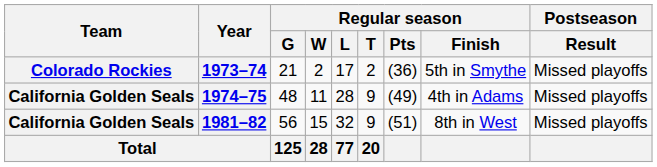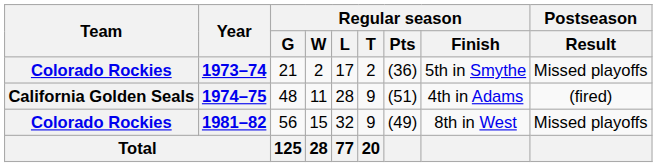 <table class="wikitable" style="font-size: 95%; text-align:center;">
 <tr>
 <th rowspan="2">Team</th>
 <th rowspan="2">Year</th>
 <th colspan="6">Regular season</th>
 <th>Postseason</th>
 </tr>
 <tr>
 <th>G</th>
 <th>W</th>
 <th>L</th>
 <th>T</th>
 <th>Pts</th>
 <th>Finish</th>
 <th>Result</th>
 </tr>
 <tr>
 <th><a href='#'>Colorado Rockies</a></th>
 <th><a href='#'>1973–74</a></th>
 <td>21</td>
 <td>2</td>
 <td>17</td>
 <td>2</td>
 <td>(36)</td>
 <td>5th in <a href='#'>Smythe</a></td>
 <td>Missed playoffs</td>
 </tr>
 <tr>
 <th>California Golden Seals</th>
 <th><a href='#'>1974–75</a></th>
 <td>48</td>
 <td>11</td>
 <td>28</td>
 <td>9</td>
-<td>(49)</td>
+<td>(51)</td>
 <td>4th in <a href='#'>Adams</a></td>
-<td>Missed playoffs</td>
+<td>(fired)</td>
 </tr>
 <tr>
-<th>California Golden Seals</th>
+<th><a href='#'>Colorado Rockies</a></th>
 <th><a href='#'>1981–82</a></th>
 <td>56</td>
 <td>15</td>
 <td>32</td>
 <td>9</td>
-<td>(51)</td>
+<td>(49)</td>
 <td>8th in <a href='#'>West</a></td>
 <td>Missed playoffs</td>
 </tr>
 <tr>
 <th colspan="2">Total</th>
 <th>125</th>
 <th>28</th>
 <th>77</th>
 <th>20</th>
 <th></th>
 <th></th>
 <th></th>
 </tr>
 </table>
